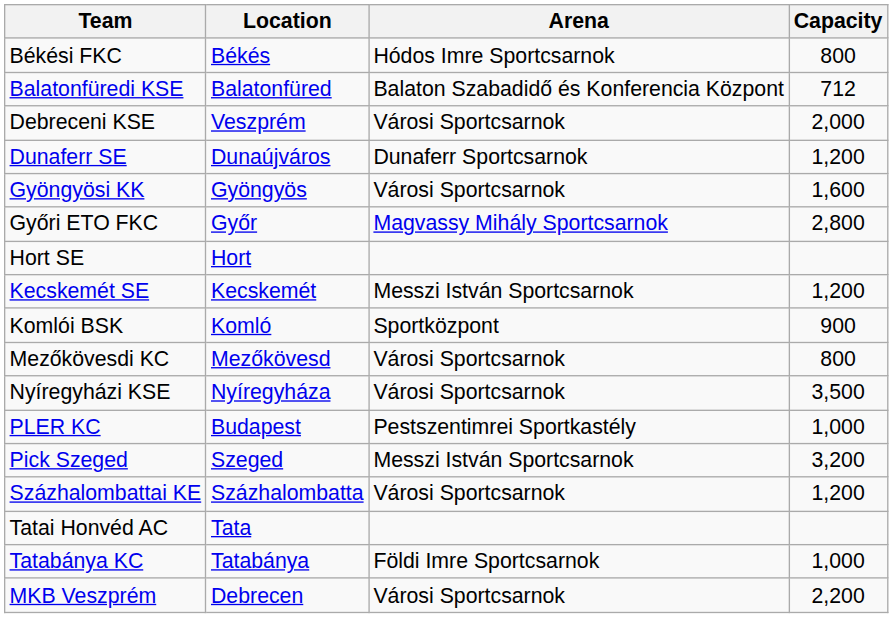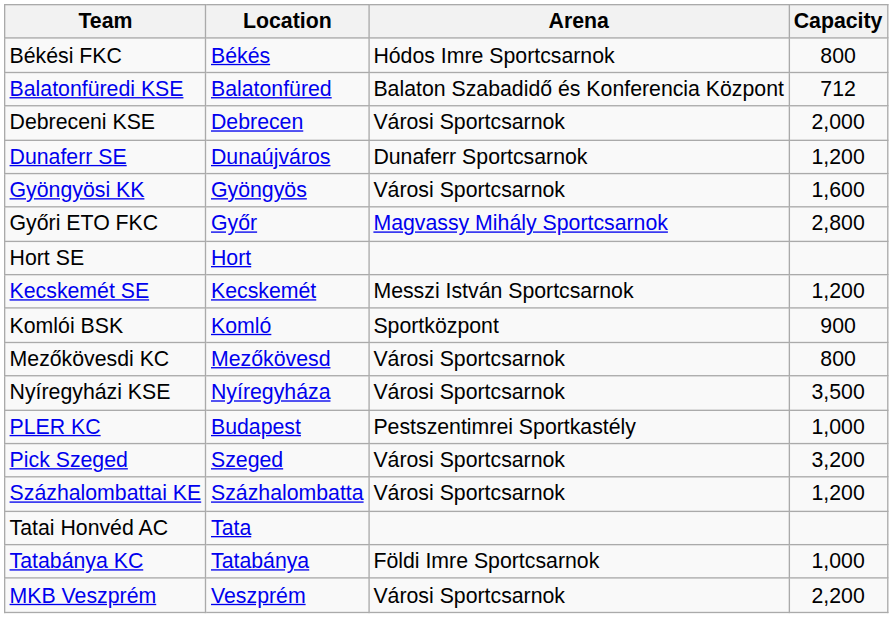 <table class="wikitable sortable" style="text-align: left;">
 <tr>
 <th>Team</th>
 <th>Location</th>
 <th>Arena</th>
 <th>Capacity</th>
 </tr>
 <tr>
 <td>Békési FKC</td>
 <td><a href='#'>Békés</a></td>
 <td>Hódos Imre Sportcsarnok</td>
 <td align="center">800</td>
 </tr>
 <tr>
 <td><a href='#'>Balatonfüredi KSE</a></td>
 <td><a href='#'>Balatonfüred</a></td>
 <td>Balaton Szabadidő és Konferencia Központ</td>
 <td align="center">712</td>
 </tr>
 <tr>
 <td>Debreceni KSE</td>
-<td><a href='#'>Veszprém</a></td>
+<td><a href='#'>Debrecen</a></td>
 <td>Városi Sportcsarnok</td>
 <td align="center">2,000</td>
 </tr>
 <tr>
 <td><a href='#'>Dunaferr SE</a></td>
 <td><a href='#'>Dunaújváros</a></td>
 <td>Dunaferr Sportcsarnok</td>
 <td align="center">1,200</td>
 </tr>
 <tr>
 <td><a href='#'>Gyöngyösi KK</a></td>
 <td><a href='#'>Gyöngyös</a></td>
 <td>Városi Sportcsarnok</td>
 <td align="center">1,600</td>
 </tr>
 <tr>
 <td>Győri ETO FKC</td>
 <td><a href='#'>Győr</a></td>
 <td><a href='#'>Magvassy Mihály Sportcsarnok</a></td>
 <td align="center">2,800</td>
 </tr>
 <tr>
 <td>Hort SE</td>
 <td><a href='#'>Hort</a></td>
 <td></td>
 <td align="center"></td>
 </tr>
 <tr>
 <td><a href='#'>Kecskemét SE</a></td>
 <td><a href='#'>Kecskemét</a></td>
 <td>Messzi István Sportcsarnok</td>
 <td align="center">1,200</td>
 </tr>
 <tr>
 <td>Komlói BSK</td>
 <td><a href='#'>Komló</a></td>
 <td>Sportközpont</td>
 <td align="center">900</td>
 </tr>
 <tr>
 <td>Mezőkövesdi KC</td>
 <td><a href='#'>Mezőkövesd</a></td>
 <td>Városi Sportcsarnok</td>
 <td align="center">800</td>
 </tr>
 <tr>
 <td>Nyíregyházi KSE</td>
 <td><a href='#'>Nyíregyháza</a></td>
 <td>Városi Sportcsarnok</td>
 <td align="center">3,500</td>
 </tr>
 <tr>
 <td><a href='#'>PLER KC</a></td>
 <td><a href='#'>Budapest</a></td>
 <td>Pestszentimrei Sportkastély</td>
 <td align="center">1,000</td>
 </tr>
 <tr>
 <td><a href='#'>Pick Szeged</a></td>
 <td><a href='#'>Szeged</a></td>
-<td>Messzi István Sportcsarnok</td>
+<td>Városi Sportcsarnok</td>
 <td align="center">3,200</td>
 </tr>
 <tr>
 <td><a href='#'>Százhalombattai KE</a></td>
 <td><a href='#'>Százhalombatta</a></td>
 <td>Városi Sportcsarnok</td>
 <td align="center">1,200</td>
 </tr>
 <tr>
 <td>Tatai Honvéd AC</td>
 <td><a href='#'>Tata</a></td>
 <td></td>
 <td align="center"></td>
 </tr>
 <tr>
 <td><a href='#'>Tatabánya KC</a></td>
 <td><a href='#'>Tatabánya</a></td>
 <td>Földi Imre Sportcsarnok</td>
 <td align="center">1,000</td>
 </tr>
 <tr>
 <td><a href='#'>MKB Veszprém</a></td>
-<td><a href='#'>Debrecen</a></td>
+<td><a href='#'>Veszprém</a></td>
 <td>Városi Sportcsarnok</td>
 <td align="center">2,200</td>
 </tr>
 </table>
